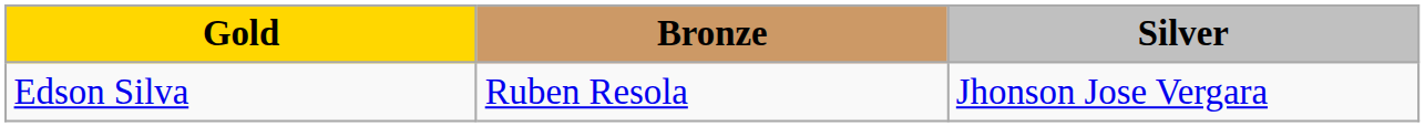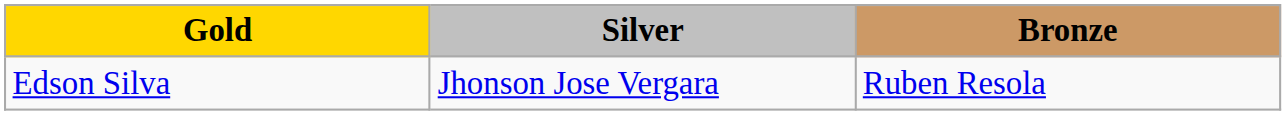 <table class="wikitable" style="text-align:left">
 <tr align="center">
 <td width=200 bgcolor=gold><strong>Gold</strong></td>
+<td width=200 bgcolor=silver><strong>Silver</strong></td>
 <td width=200 bgcolor=CC9966><strong>Bronze</strong></td>
-<td width=200 bgcolor=silver><strong>Silver</strong></td>
 </tr>
 <tr>
 <td><a href='#'>Edson Silva</a><br><em></em></td>
+<td><a href='#'>Jhonson Jose Vergara</a><br><em></em></td>
 <td><a href='#'>Ruben Resola</a><br><em></em></td>
-<td><a href='#'>Jhonson Jose Vergara</a><br><em></em></td>
 </tr>
 </table>
